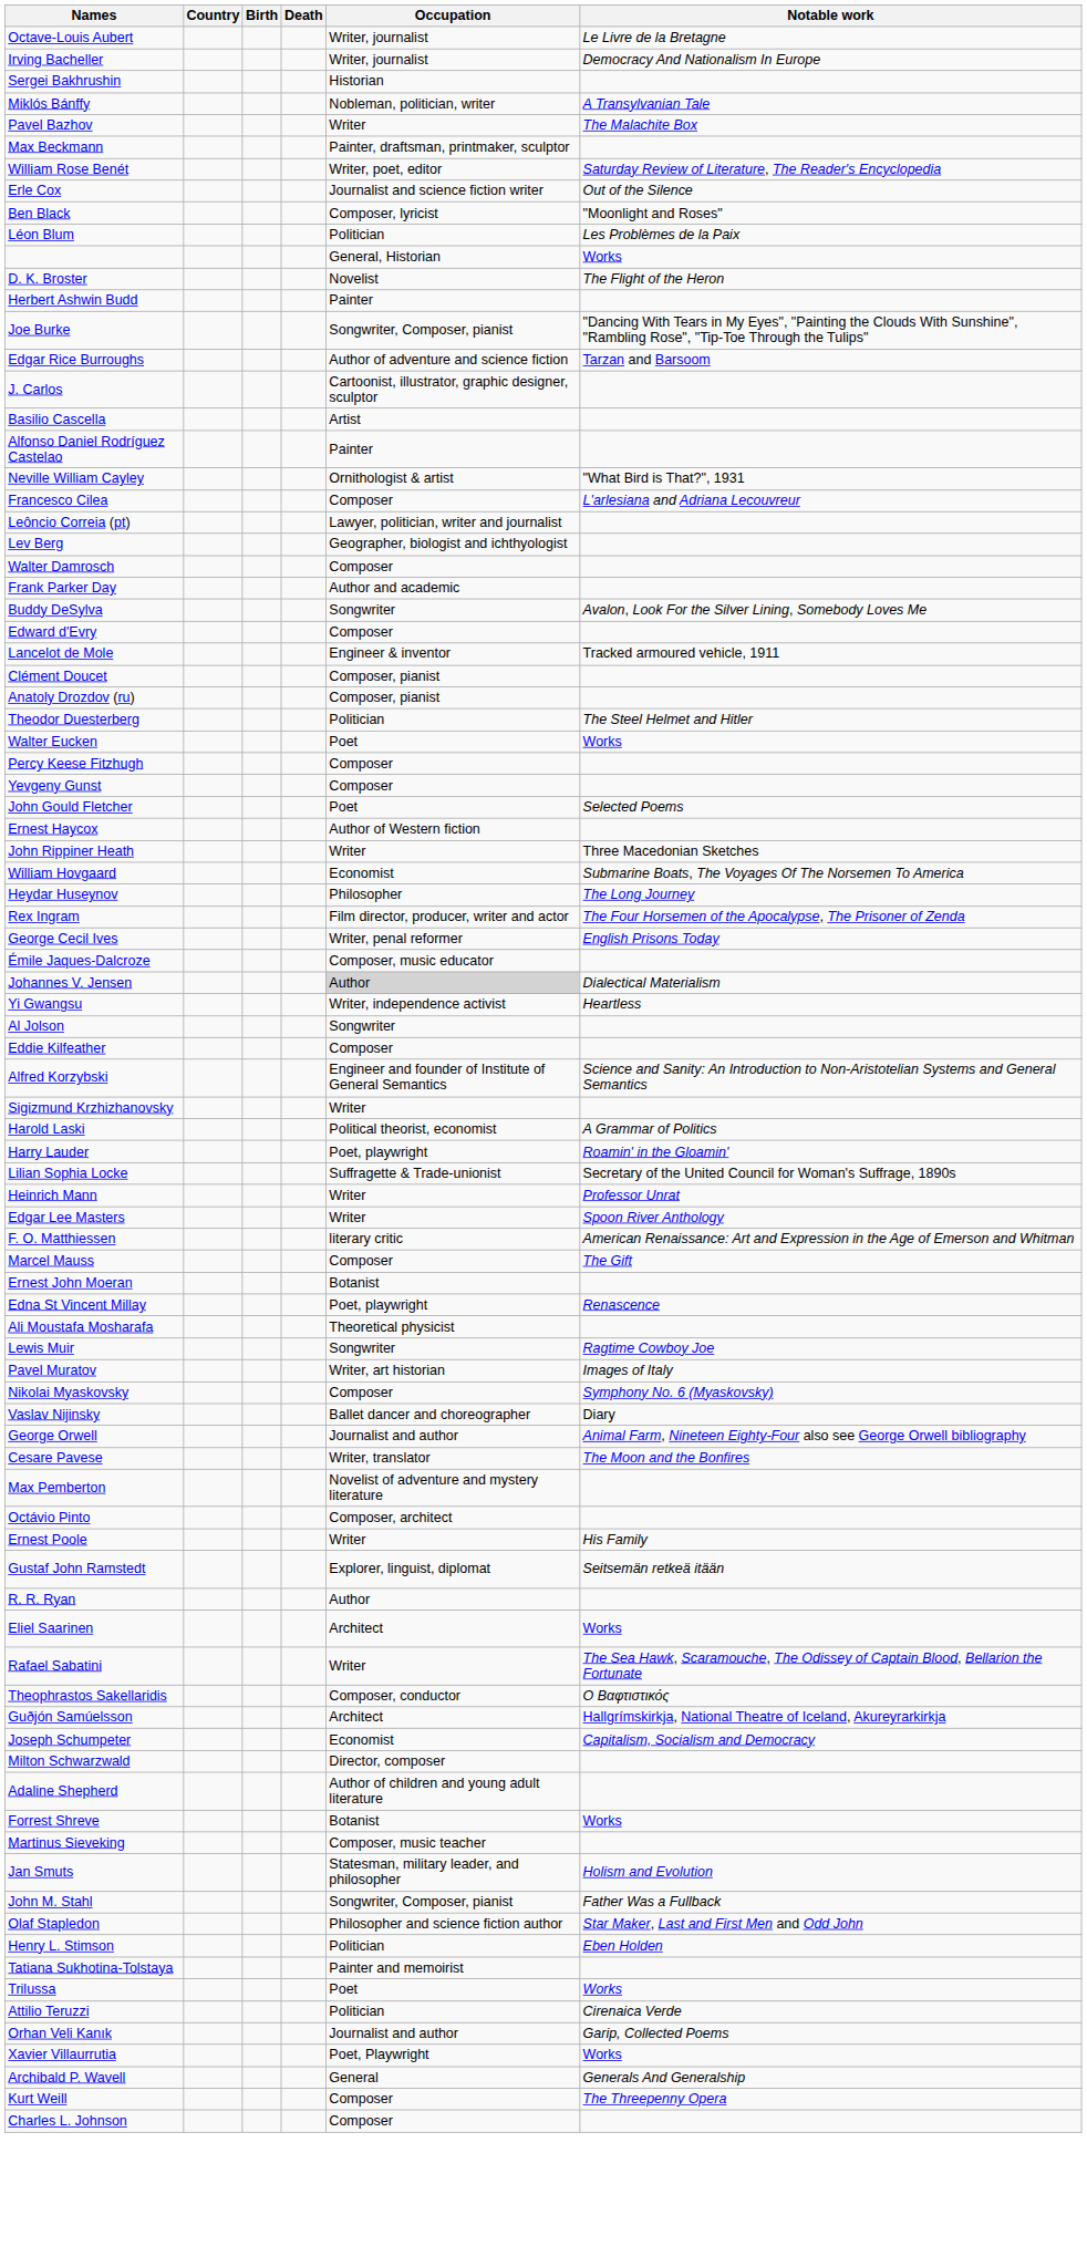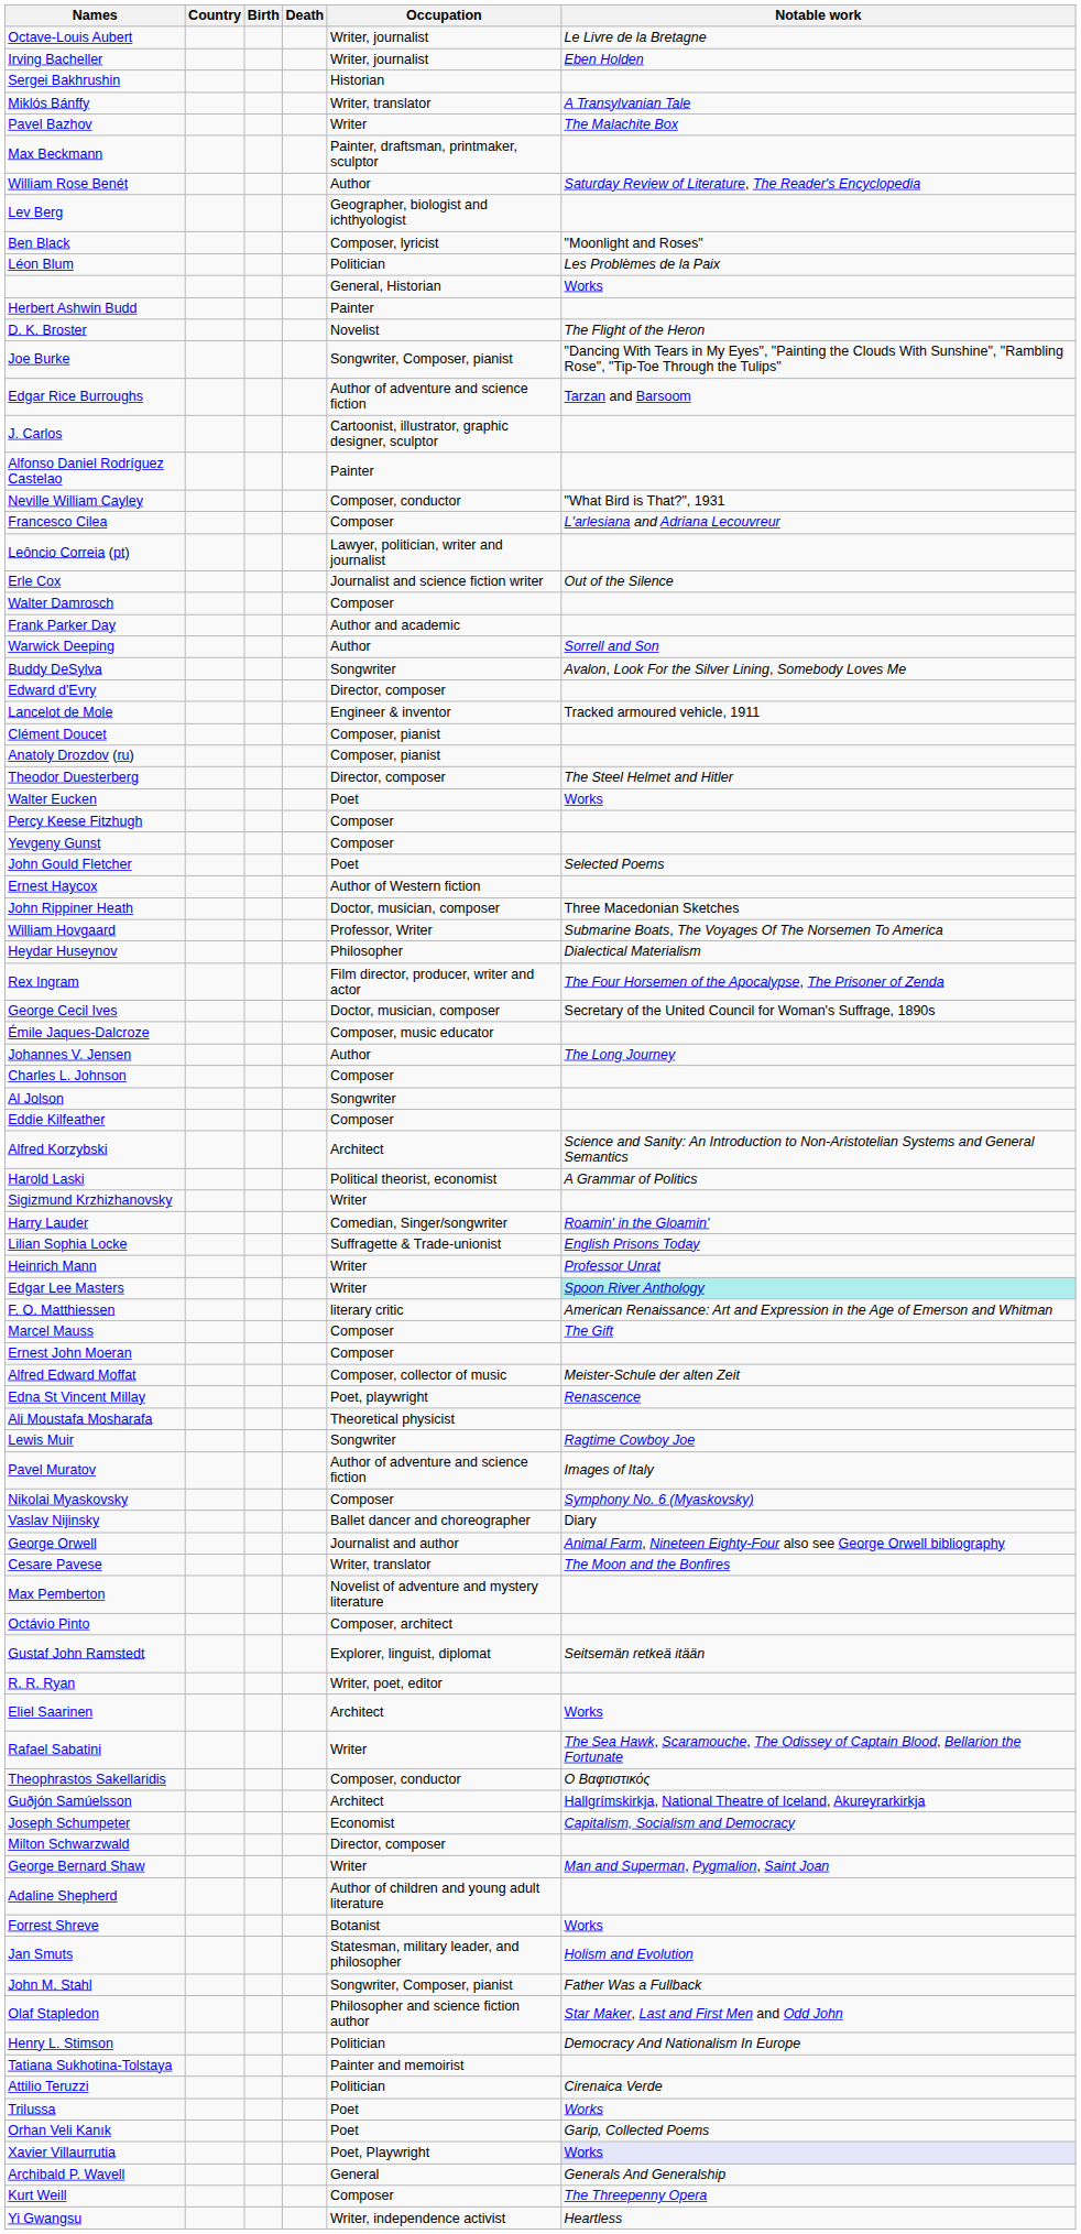 <table class="wikitable sortable" border="1" style="border-spacing:0 style="width:100%">
 <tr>
 <th>Names</th>
 <th>Country</th>
 <th>Birth</th>
 <th>Death</th>
 <th>Occupation</th>
 <th>Notable work</th>
 </tr>
 <tr>
 <td><a href='#'>Octave-Louis Aubert</a></td>
 <td></td>
 <td></td>
 <td></td>
 <td>Writer, journalist</td>
 <td><em>Le Livre de la Bretagne</em></td>
 </tr>
 <tr>
 <td><a href='#'>Irving Bacheller</a></td>
 <td></td>
 <td></td>
 <td></td>
 <td>Writer, journalist</td>
-<td><em>Democracy And Nationalism In Europe</em></td>
+<td><em><a href='#'>Eben Holden</a></em></td>
 </tr>
 <tr>
 <td><a href='#'>Sergei Bakhrushin</a></td>
 <td></td>
 <td></td>
 <td></td>
 <td>Historian</td>
 <td></td>
 </tr>
 <tr>
 <td><a href='#'>Miklós Bánffy</a></td>
 <td></td>
 <td></td>
 <td></td>
-<td>Nobleman, politician, writer</td>
+<td>Writer, translator</td>
 <td><em><a href='#'>A Transylvanian Tale</a></em></td>
 </tr>
 <tr>
 <td><a href='#'>Pavel Bazhov</a></td>
 <td></td>
 <td></td>
 <td></td>
 <td>Writer</td>
 <td><em><a href='#'>The Malachite Box</a></em></td>
 </tr>
 <tr>
 <td><a href='#'>Max Beckmann</a></td>
 <td></td>
 <td></td>
 <td></td>
 <td>Painter, draftsman, printmaker, sculptor</td>
 <td></td>
 </tr>
 <tr>
 <td><a href='#'>William Rose Benét</a></td>
 <td></td>
 <td></td>
 <td></td>
-<td>Writer, poet, editor</td>
+<td>Author</td>
 <td><em><a href='#'>Saturday Review of Literature</a></em>, <em><a href='#'>The Reader's Encyclopedia</a></em></td>
 </tr>
 <tr>
-<td><a href='#'>Erle Cox</a></td>
+<td><a href='#'>Lev Berg</a></td>
 <td></td>
 <td></td>
 <td></td>
-<td>Journalist and science fiction writer</td>
-<td><em>Out of the Silence</em></td>
+<td>Geographer, biologist and ichthyologist</td>
+<td></td>
 </tr>
 <tr>
 <td><a href='#'>Ben Black</a></td>
 <td></td>
 <td></td>
 <td></td>
 <td>Composer, lyricist</td>
 <td>"Moonlight and Roses"</td>
 </tr>
 <tr>
 <td><a href='#'>Léon Blum</a></td>
 <td></td>
 <td></td>
 <td></td>
 <td>Politician</td>
 <td><em>Les Problèmes de la Paix</em></td>
 </tr>
 <tr>
 <td></td>
 <td></td>
 <td></td>
 <td></td>
 <td>General, Historian</td>
 <td><a href='#'>Works</a></td>
 </tr>
 <tr>
+<td><a href='#'>Herbert Ashwin Budd</a></td>
+<td></td>
+<td></td>
+<td></td>
+<td>Painter</td>
+<td></td>
+</tr>
+<tr>
 <td><a href='#'>D. K. Broster</a></td>
 <td></td>
 <td></td>
 <td></td>
 <td>Novelist</td>
 <td><em>The Flight of the Heron</em></td>
-</tr>
-<tr>
-<td><a href='#'>Herbert Ashwin Budd</a></td>
-<td></td>
-<td></td>
-<td></td>
-<td>Painter</td>
-<td></td>
 </tr>
 <tr>
 <td><a href='#'>Joe Burke</a></td>
 <td></td>
 <td></td>
 <td></td>
 <td>Songwriter, Composer, pianist</td>
 <td>"Dancing With Tears in My Eyes", "Painting the Clouds With Sunshine", "Rambling Rose", "Tip-Toe Through the Tulips"</td>
 </tr>
 <tr>
 <td><a href='#'>Edgar Rice Burroughs</a></td>
 <td></td>
 <td></td>
 <td></td>
 <td>Author of adventure and science fiction</td>
 <td><a href='#'>Tarzan</a> and <a href='#'>Barsoom</a></td>
 </tr>
 <tr>
 <td><a href='#'>J. Carlos</a></td>
 <td></td>
 <td></td>
 <td></td>
 <td>Cartoonist, illustrator, graphic designer, sculptor</td>
 <td></td>
 </tr>
 <tr>
-<td><a href='#'>Basilio Cascella</a></td>
-<td></td>
-<td></td>
-<td></td>
-<td>Artist</td>
-<td><em></em></td>
-</tr>
-<tr>
 <td><a href='#'>Alfonso Daniel Rodríguez Castelao</a></td>
 <td></td>
 <td></td>
 <td></td>
 <td>Painter</td>
 <td></td>
 </tr>
 <tr>
 <td><a href='#'>Neville William Cayley</a></td>
 <td></td>
 <td></td>
 <td></td>
-<td>Ornithologist & artist</td>
+<td>Composer, conductor</td>
 <td>"What Bird is That?", 1931</td>
 </tr>
 <tr>
 <td><a href='#'>Francesco Cilea</a></td>
 <td></td>
 <td></td>
 <td></td>
 <td>Composer</td>
 <td><em><a href='#'>L'arlesiana</a> and <a href='#'>Adriana Lecouvreur</a></em></td>
 </tr>
 <tr>
 <td><a href='#'>Leôncio Correia</a> (<a href='#'>pt</a>)</td>
 <td></td>
 <td></td>
 <td></td>
 <td>Lawyer, politician, writer and journalist</td>
 <td></td>
 </tr>
 <tr>
-<td><a href='#'>Lev Berg</a></td>
+<td><a href='#'>Erle Cox</a></td>
 <td></td>
 <td></td>
 <td></td>
-<td>Geographer, biologist and ichthyologist</td>
-<td></td>
+<td>Journalist and science fiction writer</td>
+<td><em>Out of the Silence</em></td>
 </tr>
 <tr>
 <td><a href='#'>Walter Damrosch</a></td>
 <td></td>
 <td></td>
 <td></td>
 <td>Composer</td>
 <td></td>
 </tr>
 <tr>
 <td><a href='#'>Frank Parker Day</a></td>
 <td></td>
 <td></td>
 <td></td>
 <td>Author and academic</td>
 <td></td>
 </tr>
 <tr>
+<td><a href='#'>Warwick Deeping</a></td>
+<td></td>
+<td></td>
+<td></td>
+<td>Author</td>
+<td><em><a href='#'>Sorrell and Son</a></em></td>
+</tr>
+<tr>
 <td><a href='#'>Buddy DeSylva</a></td>
 <td></td>
 <td></td>
 <td></td>
 <td>Songwriter</td>
 <td><em>Avalon</em>, <em>Look For the Silver Lining</em>, <em>Somebody Loves Me</em></td>
 </tr>
 <tr>
 <td><a href='#'>Edward d'Evry</a></td>
 <td></td>
 <td></td>
 <td></td>
-<td>Composer</td>
+<td>Director, composer</td>
 <td></td>
 </tr>
 <tr>
 <td><a href='#'>Lancelot de Mole</a></td>
 <td></td>
 <td></td>
 <td></td>
 <td>Engineer & inventor</td>
 <td>Tracked armoured vehicle, 1911</td>
 </tr>
 <tr>
 <td><a href='#'>Clément Doucet</a></td>
 <td></td>
 <td></td>
 <td></td>
 <td>Composer, pianist</td>
 <td></td>
 </tr>
 <tr>
 <td><a href='#'>Anatoly Drozdov</a> (<a href='#'>ru</a>)</td>
 <td></td>
 <td></td>
 <td></td>
 <td>Composer, pianist</td>
 <td></td>
 </tr>
 <tr>
 <td><a href='#'>Theodor Duesterberg</a></td>
 <td></td>
 <td></td>
 <td></td>
-<td>Politician</td>
+<td>Director, composer</td>
 <td><em>The Steel Helmet and Hitler</em></td>
 </tr>
 <tr>
 <td><a href='#'>Walter Eucken</a></td>
 <td></td>
 <td></td>
 <td></td>
 <td>Poet</td>
 <td><a href='#'>Works</a></td>
 </tr>
 <tr>
 <td><a href='#'>Percy Keese Fitzhugh</a></td>
 <td></td>
 <td></td>
 <td></td>
 <td>Composer</td>
 <td></td>
 </tr>
 <tr>
 <td><a href='#'>Yevgeny Gunst</a></td>
 <td></td>
 <td></td>
 <td></td>
 <td>Composer</td>
 <td></td>
 </tr>
 <tr>
 <td><a href='#'>John Gould Fletcher</a></td>
 <td></td>
 <td></td>
 <td></td>
 <td>Poet</td>
 <td><em>Selected Poems</em></td>
 </tr>
 <tr>
 <td><a href='#'>Ernest Haycox</a></td>
 <td></td>
 <td></td>
 <td></td>
 <td>Author of Western fiction</td>
 <td></td>
 </tr>
 <tr>
 <td><a href='#'>John Rippiner Heath</a></td>
 <td></td>
 <td></td>
 <td></td>
-<td>Writer</td>
+<td>Doctor, musician, composer</td>
 <td>Three Macedonian Sketches</td>
 </tr>
 <tr>
 <td><a href='#'>William Hovgaard</a></td>
 <td><br></td>
 <td></td>
 <td></td>
-<td>Economist</td>
+<td>Professor, Writer</td>
 <td><em>Submarine Boats</em>, <em>The Voyages Of The Norsemen To America</em></td>
 </tr>
 <tr>
 <td><a href='#'>Heydar Huseynov</a></td>
 <td></td>
 <td></td>
 <td></td>
 <td>Philosopher</td>
-<td><em><a href='#'>The Long Journey</a></em></td>
+<td><em>Dialectical Materialism</em></td>
 </tr>
 <tr>
 <td><a href='#'>Rex Ingram</a></td>
 <td></td>
 <td></td>
 <td></td>
 <td>Film director, producer, writer and actor</td>
 <td><em><a href='#'>The Four Horsemen of the Apocalypse</a></em>, <em><a href='#'>The Prisoner of Zenda</a></em></td>
 </tr>
 <tr>
 <td><a href='#'>George Cecil Ives</a></td>
 <td></td>
 <td></td>
 <td></td>
-<td>Writer, penal reformer</td>
-<td><em><a href='#'>English Prisons Today</a></em></td>
+<td>Doctor, musician, composer</td>
+<td>Secretary of the United Council for Woman's Suffrage, 1890s</td>
 </tr>
 <tr>
 <td><a href='#'>Émile Jaques-Dalcroze</a></td>
 <td></td>
 <td></td>
 <td></td>
 <td>Composer, music educator</td>
 <td></td>
 </tr>
 <tr>
 <td><a href='#'>Johannes V. Jensen</a></td>
 <td></td>
 <td></td>
 <td></td>
-<td style="background: lightgrey;">Author</td>
-<td><em>Dialectical Materialism</em></td>
+<td>Author</td>
+<td><em><a href='#'>The Long Journey</a></em></td>
 </tr>
 <tr>
-<td><a href='#'>Yi Gwangsu</a></td>
+<td><a href='#'>Charles L. Johnson</a></td>
 <td></td>
 <td></td>
 <td></td>
-<td>Writer, independence activist</td>
-<td><em>Heartless</em></td>
+<td>Composer</td>
+<td></td>
 </tr>
 <tr>
 <td><a href='#'>Al Jolson</a></td>
 <td></td>
 <td></td>
 <td></td>
 <td>Songwriter</td>
 <td></td>
 </tr>
 <tr>
 <td><a href='#'>Eddie Kilfeather</a></td>
 <td></td>
 <td></td>
 <td></td>
 <td>Composer</td>
 <td></td>
 </tr>
 <tr>
 <td><a href='#'>Alfred Korzybski</a></td>
 <td><br></td>
 <td></td>
 <td></td>
-<td>Engineer and founder of Institute of General Semantics</td>
+<td>Architect</td>
 <td><em>Science and Sanity: An Introduction to Non-Aristotelian Systems and General Semantics</em></td>
+</tr>
+<tr>
+<td><a href='#'>Harold Laski</a></td>
+<td></td>
+<td></td>
+<td></td>
+<td>Political theorist, economist</td>
+<td><em>A Grammar of Politics</em></td>
 </tr>
 <tr>
 <td><a href='#'>Sigizmund Krzhizhanovsky</a></td>
 <td></td>
 <td></td>
 <td></td>
 <td>Writer</td>
 <td></td>
 </tr>
 <tr>
-<td><a href='#'>Harold Laski</a></td>
-<td></td>
-<td></td>
-<td></td>
-<td>Political theorist, economist</td>
-<td><em>A Grammar of Politics</em></td>
-</tr>
-<tr>
 <td><a href='#'>Harry Lauder</a></td>
 <td></td>
 <td></td>
 <td></td>
-<td>Poet, playwright</td>
+<td>Comedian, Singer/songwriter</td>
 <td><em><a href='#'>Roamin' in the Gloamin'</a></em></td>
 </tr>
 <tr>
 <td><a href='#'>Lilian Sophia Locke</a></td>
 <td></td>
 <td></td>
 <td></td>
 <td>Suffragette & Trade-unionist</td>
-<td>Secretary of the United Council for Woman's Suffrage, 1890s</td>
+<td><em><a href='#'>English Prisons Today</a></em></td>
 </tr>
 <tr>
 <td><a href='#'>Heinrich Mann</a></td>
 <td></td>
 <td></td>
 <td></td>
 <td>Writer</td>
 <td><em><a href='#'>Professor Unrat</a></em></td>
 </tr>
 <tr>
 <td><a href='#'>Edgar Lee Masters</a></td>
 <td></td>
 <td></td>
 <td></td>
 <td>Writer</td>
-<td><em><a href='#'>Spoon River Anthology</a></em></td>
+<td style="background: paleturquoise;"><em><a href='#'>Spoon River Anthology</a></em></td>
 </tr>
 <tr>
 <td><a href='#'>F. O. Matthiessen</a></td>
 <td></td>
 <td></td>
 <td></td>
 <td>literary critic</td>
 <td><em>American Renaissance: Art and Expression in the Age of Emerson and Whitman</em></td>
 </tr>
 <tr>
 <td><a href='#'>Marcel Mauss</a></td>
 <td></td>
 <td></td>
 <td></td>
 <td>Composer</td>
 <td><em><a href='#'>The Gift</a></em></td>
 </tr>
 <tr>
 <td><a href='#'>Ernest John Moeran</a></td>
 <td></td>
 <td></td>
 <td></td>
-<td>Botanist</td>
+<td>Composer</td>
 <td></td>
+</tr>
+<tr>
+<td><a href='#'>Alfred Edward Moffat</a></td>
+<td></td>
+<td></td>
+<td></td>
+<td>Composer, collector of music</td>
+<td><em>Meister-Schule der alten Zeit</em></td>
 </tr>
 <tr>
 <td><a href='#'>Edna St Vincent Millay</a></td>
 <td></td>
 <td></td>
 <td></td>
 <td>Poet, playwright</td>
 <td><em><a href='#'>Renascence</a></em></td>
 </tr>
 <tr>
 <td><a href='#'>Ali Moustafa Mosharafa</a></td>
 <td></td>
 <td></td>
 <td></td>
 <td>Theoretical physicist</td>
 <td></td>
 </tr>
 <tr>
 <td><a href='#'>Lewis Muir</a></td>
 <td></td>
 <td></td>
 <td></td>
 <td>Songwriter</td>
 <td><em><a href='#'>Ragtime Cowboy Joe</a></em></td>
 </tr>
 <tr>
 <td><a href='#'>Pavel Muratov</a></td>
 <td></td>
 <td></td>
 <td></td>
-<td>Writer, art historian</td>
+<td>Author of adventure and science fiction</td>
 <td><em>Images of Italy</em></td>
 </tr>
 <tr>
 <td><a href='#'>Nikolai Myaskovsky</a></td>
 <td></td>
 <td></td>
 <td></td>
 <td>Composer</td>
 <td><em><a href='#'>Symphony No. 6 (Myaskovsky)</a></em></td>
 </tr>
 <tr>
 <td><a href='#'>Vaslav Nijinsky</a></td>
 <td></td>
 <td></td>
 <td></td>
 <td>Ballet dancer and choreographer</td>
 <td>Diary</td>
 </tr>
 <tr>
 <td><a href='#'>George Orwell</a></td>
 <td></td>
 <td></td>
 <td></td>
 <td>Journalist and author</td>
 <td><em><a href='#'>Animal Farm</a></em>, <em><a href='#'>Nineteen Eighty-Four</a></em> also see <a href='#'>George Orwell bibliography</a></td>
 </tr>
 <tr>
 <td><a href='#'>Cesare Pavese</a></td>
 <td></td>
 <td></td>
 <td></td>
 <td>Writer, translator</td>
 <td><em><a href='#'>The Moon and the Bonfires</a></em></td>
 </tr>
 <tr>
 <td><a href='#'>Max Pemberton</a></td>
 <td></td>
 <td></td>
 <td></td>
 <td>Novelist of adventure and mystery literature</td>
 <td></td>
 </tr>
 <tr>
 <td><a href='#'>Octávio Pinto</a></td>
 <td></td>
 <td></td>
 <td></td>
 <td>Composer, architect</td>
 <td></td>
 </tr>
 <tr>
-<td><a href='#'>Ernest Poole</a></td>
-<td></td>
-<td></td>
-<td></td>
-<td>Writer</td>
-<td><em>His Family</em></td>
-</tr>
-<tr>
 <td><a href='#'>Gustaf John Ramstedt</a></td>
 <td><br><br></td>
 <td></td>
 <td></td>
 <td>Explorer, linguist, diplomat</td>
 <td><em>Seitsemän retkeä itään</em></td>
 </tr>
 <tr>
 <td><a href='#'>R. R. Ryan</a></td>
 <td></td>
 <td></td>
 <td></td>
-<td>Author</td>
+<td>Writer, poet, editor</td>
 <td></td>
 </tr>
 <tr>
 <td><a href='#'>Eliel Saarinen</a></td>
 <td><br><br></td>
 <td></td>
 <td></td>
 <td>Architect</td>
 <td><a href='#'>Works</a></td>
 </tr>
 <tr>
 <td><a href='#'>Rafael Sabatini</a></td>
 <td><br></td>
 <td></td>
 <td></td>
 <td>Writer</td>
 <td><em><a href='#'>The Sea Hawk</a></em>, <em><a href='#'>Scaramouche</a></em>, <em><a href='#'>The Odissey of Captain Blood</a></em>, <em><a href='#'>Bellarion the Fortunate</a></em></td>
 </tr>
 <tr>
 <td><a href='#'>Theophrastos Sakellaridis</a></td>
 <td></td>
 <td></td>
 <td></td>
 <td>Composer, conductor</td>
 <td><em>Ο Βαφτιστικός</em></td>
 </tr>
 <tr>
 <td><a href='#'>Guðjón Samúelsson</a></td>
 <td></td>
 <td></td>
 <td></td>
 <td>Architect</td>
 <td><a href='#'>Hallgrímskirkja</a>, <a href='#'>National Theatre of Iceland</a>, <a href='#'>Akureyrarkirkja</a></td>
 </tr>
 <tr>
 <td><a href='#'>Joseph Schumpeter</a></td>
 <td></td>
 <td></td>
 <td></td>
 <td>Economist</td>
 <td><em><a href='#'>Capitalism, Socialism and Democracy</a></em></td>
 </tr>
 <tr>
 <td><a href='#'>Milton Schwarzwald</a></td>
 <td></td>
 <td></td>
 <td></td>
 <td>Director, composer</td>
 <td></td>
 </tr>
 <tr>
+<td><a href='#'>George Bernard Shaw</a></td>
+<td><br></td>
+<td></td>
+<td></td>
+<td>Writer</td>
+<td><em><a href='#'>Man and Superman</a></em>, <em><a href='#'>Pygmalion</a></em>, <em><a href='#'>Saint Joan</a></em></td>
+</tr>
+<tr>
 <td><a href='#'>Adaline Shepherd</a></td>
 <td></td>
 <td></td>
 <td></td>
 <td>Author of children and young adult literature</td>
 <td></td>
 </tr>
 <tr>
 <td><a href='#'>Forrest Shreve</a></td>
 <td></td>
 <td></td>
 <td></td>
 <td>Botanist</td>
 <td><a href='#'>Works</a></td>
-</tr>
-<tr>
-<td><a href='#'>Martinus Sieveking</a></td>
-<td></td>
-<td></td>
-<td></td>
-<td>Composer, music teacher</td>
-<td></td>
 </tr>
 <tr>
 <td><a href='#'>Jan Smuts</a></td>
 <td></td>
 <td></td>
 <td></td>
 <td>Statesman, military leader, and philosopher</td>
 <td><em><a href='#'>Holism and Evolution</a></em></td>
 </tr>
 <tr>
 <td><a href='#'>John M. Stahl</a></td>
 <td></td>
 <td></td>
 <td></td>
 <td>Songwriter, Composer, pianist</td>
 <td><em>Father Was a Fullback</em></td>
 </tr>
 <tr>
 <td><a href='#'>Olaf Stapledon</a></td>
 <td></td>
 <td></td>
 <td></td>
 <td>Philosopher and science fiction author</td>
 <td><em><a href='#'>Star Maker</a></em>, <em><a href='#'>Last and First Men</a></em> and <em><a href='#'>Odd John</a></em></td>
 </tr>
 <tr>
 <td><a href='#'>Henry L. Stimson</a></td>
 <td></td>
 <td></td>
 <td></td>
 <td>Politician</td>
-<td><em><a href='#'>Eben Holden</a></em></td>
+<td><em>Democracy And Nationalism In Europe</em></td>
 </tr>
 <tr>
 <td><a href='#'>Tatiana Sukhotina-Tolstaya</a></td>
 <td></td>
 <td></td>
 <td></td>
 <td>Painter and memoirist</td>
 <td></td>
 </tr>
 <tr>
+<td><a href='#'>Attilio Teruzzi</a></td>
+<td></td>
+<td></td>
+<td></td>
+<td>Politician</td>
+<td><em>Cirenaica Verde</em></td>
+</tr>
+<tr>
 <td><a href='#'>Trilussa</a></td>
 <td></td>
 <td></td>
 <td></td>
 <td>Poet</td>
 <td><em><a href='#'>Works</a></em></td>
 </tr>
 <tr>
-<td><a href='#'>Attilio Teruzzi</a></td>
-<td></td>
-<td></td>
-<td></td>
-<td>Politician</td>
-<td><em>Cirenaica Verde</em></td>
-</tr>
-<tr>
 <td><a href='#'>Orhan Veli Kanık</a></td>
 <td></td>
 <td></td>
 <td></td>
-<td>Journalist and author</td>
+<td>Poet</td>
 <td><em>Garip, Collected Poems</em></td>
 </tr>
 <tr>
 <td><a href='#'>Xavier Villaurrutia</a></td>
 <td></td>
 <td></td>
 <td></td>
 <td>Poet, Playwright</td>
-<td><a href='#'>Works</a></td>
+<td style="background: lavender;"><a href='#'>Works</a></td>
 </tr>
 <tr>
 <td><a href='#'>Archibald P. Wavell</a></td>
 <td></td>
 <td></td>
 <td></td>
 <td>General</td>
 <td><em>Generals And Generalship</em></td>
 </tr>
 <tr>
 <td><a href='#'>Kurt Weill</a></td>
 <td></td>
 <td></td>
 <td></td>
 <td>Composer</td>
 <td><em><a href='#'>The Threepenny Opera</a></em></td>
 </tr>
 <tr>
-<td><a href='#'>Charles L. Johnson</a></td>
+<td><a href='#'>Yi Gwangsu</a></td>
 <td></td>
 <td></td>
 <td></td>
-<td>Composer</td>
-<td></td>
+<td>Writer, independence activist</td>
+<td><em>Heartless</em></td>
 </tr>
 </table>
